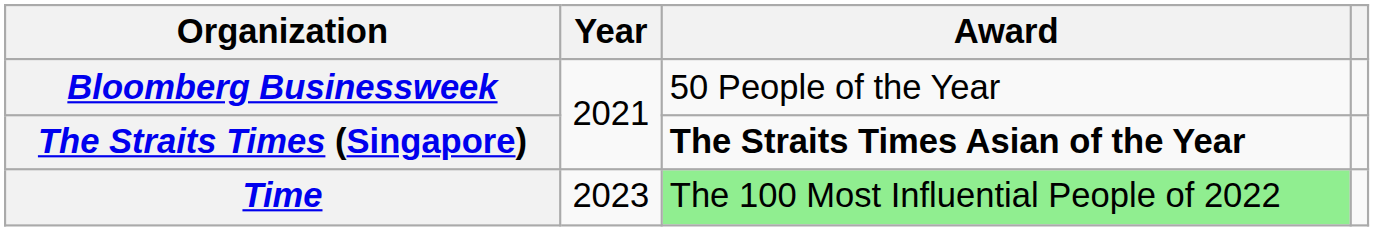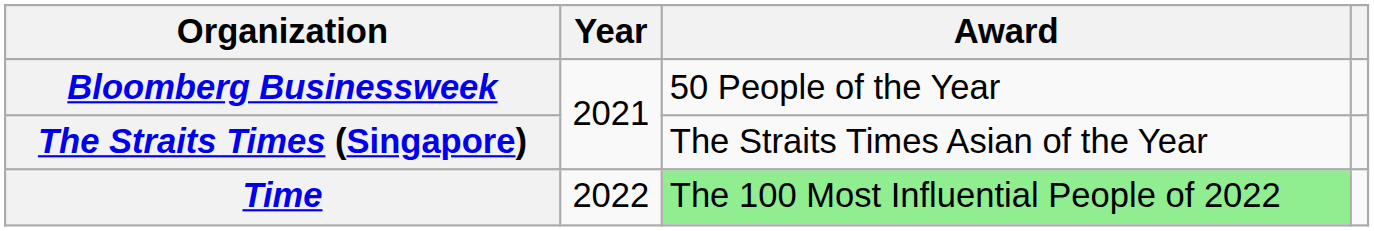 <table class="wikitable sortable plainrowheaders" style="width:50%">
 <tr>
 <th scope="col">Organization</th>
 <th scope="col">Year</th>
 <th scope="col">Award</th>
 <th scope="col" class="unsortable"></th>
 </tr>
 <tr>
 <th scope="row"><em><a href='#'>Bloomberg Businessweek</a></em></th>
 <td style="text-align:center"  rowspan=2>2021</td>
 <td>50 People of the Year</td>
 <td style="text-align:center"></td>
 </tr>
 <tr>
 <th scope="row"><em><a href='#'>The Straits Times</a></em> (<a href='#'>Singapore</a>)</th>
-<td><strong>The Straits Times Asian of the Year</strong></td>
+<td>The Straits Times Asian of the Year</td>
 <td style="text-align:center"></td>
 </tr>
 <tr>
 <th scope="row"><em><a href='#'>Time</a></em></th>
-<td style="text-align:center">2023</td>
+<td style="text-align:center">2022</td>
 <td style="background: lightgreen;">The 100 Most Influential People of 2022</td>
 <td style="text-align:center"></td>
 </tr>
 </table>
